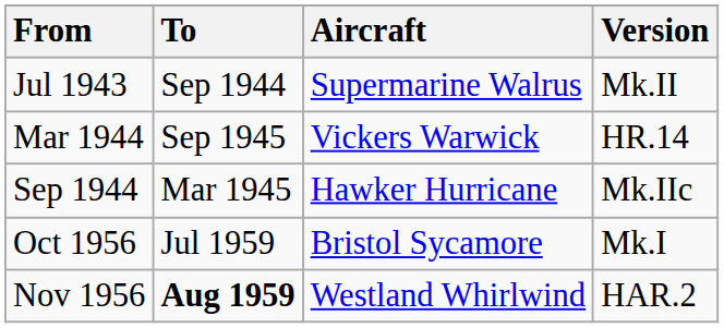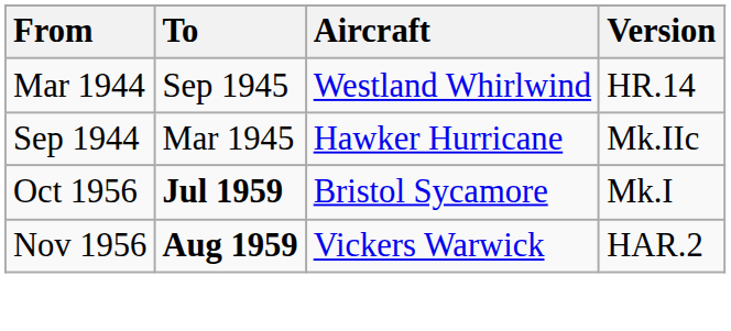 <table class="wikitable">
 <tr>
 </tr>
 <tr>
 <th style="text-align: left;">From</th>
 <th style="text-align: left;">To</th>
 <th style="text-align: left;">Aircraft</th>
 <th style="text-align: left;">Version</th>
 </tr>
 <tr>
-<td>Jul 1943</td>
-<td>Sep 1944</td>
-<td><a href='#'>Supermarine Walrus</a></td>
-<td>Mk.II</td>
-</tr>
-<tr>
 <td>Mar 1944</td>
 <td>Sep 1945</td>
-<td><a href='#'>Vickers Warwick</a></td>
+<td><a href='#'>Westland Whirlwind</a></td>
 <td>HR.14</td>
 </tr>
 <tr>
 <td>Sep 1944</td>
 <td>Mar 1945</td>
 <td><a href='#'>Hawker Hurricane</a></td>
 <td>Mk.IIc</td>
 </tr>
 <tr>
 <td>Oct 1956</td>
-<td>Jul 1959</td>
+<td><strong>Jul 1959</strong></td>
 <td><a href='#'>Bristol Sycamore</a></td>
 <td>Mk.I</td>
 </tr>
 <tr>
 <td>Nov 1956</td>
 <td><strong>Aug 1959</strong></td>
-<td><a href='#'>Westland Whirlwind</a></td>
+<td><a href='#'>Vickers Warwick</a></td>
 <td>HAR.2</td>
 </tr>
 </table>
